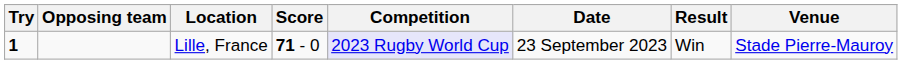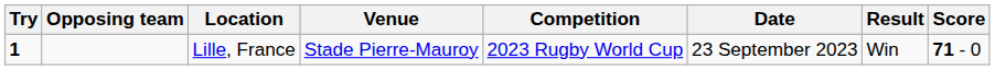 <table class="wikitable" style="font-size:100%">
 <tr>
 <th>Try</th>
 <th>Opposing team</th>
 <th>Location</th>
-<th>Score</th>
+<th>Venue</th>
 <th>Competition</th>
 <th>Date</th>
 <th>Result</th>
-<th>Venue</th>
+<th>Score</th>
 </tr>
 <tr>
 <td><strong>1</strong></td>
 <td></td>
 <td><a href='#'>Lille</a>, France</td>
-<td><strong>71</strong> - 0</td>
-<td style="background: lavender;"><a href='#'>2023 Rugby World Cup</a></td>
+<td><a href='#'>Stade Pierre-Mauroy</a></td>
+<td><a href='#'>2023 Rugby World Cup</a></td>
 <td>23 September 2023</td>
 <td>Win</td>
-<td><a href='#'>Stade Pierre-Mauroy</a></td>
+<td><strong>71</strong> - 0</td>
 </tr>
 </table>
